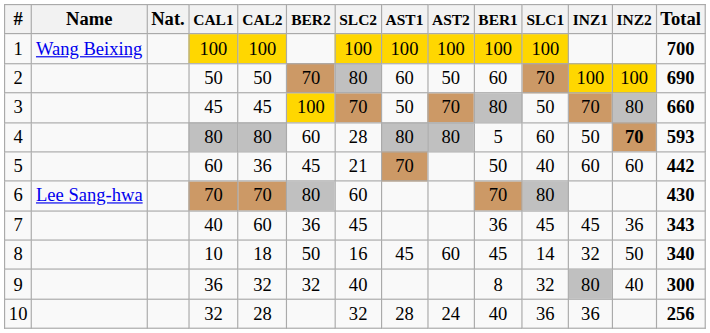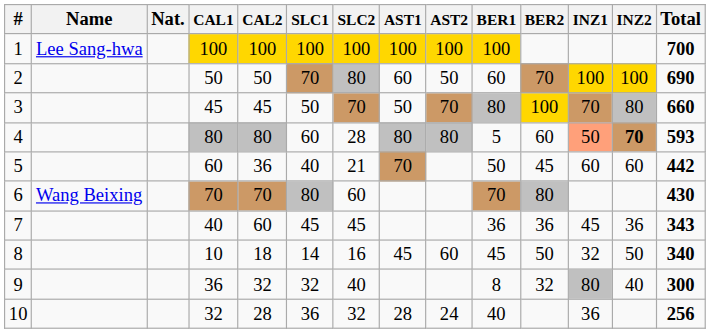 <table class="wikitable sortable" style="text-align:center;">
 <tr>
 <th>#</th>
 <th>Name</th>
 <th>Nat.</th>
 <th><small>CAL1</small></th>
 <th><small>CAL2</small></th>
-<th><small>BER2</small></th>
+<th><small>SLC1</small></th>
 <th><small>SLC2</small></th>
 <th><small>AST1</small></th>
 <th><small>AST2</small></th>
 <th><small>BER1</small></th>
-<th><small>SLC1</small></th>
+<th><small>BER2</small></th>
 <th><small>INZ1</small></th>
 <th><small>INZ2</small></th>
 <th>Total</th>
 </tr>
 <tr>
 <td>1</td>
-<td align=left><a href='#'>Wang Beixing</a></td>
-<td></td>
-<td bgcolor=gold>100</td>
-<td bgcolor=gold>100</td>
+<td align=left><a href='#'>Lee Sang-hwa</a></td>
 <td></td>
 <td bgcolor=gold>100</td>
 <td bgcolor=gold>100</td>
 <td bgcolor=gold>100</td>
 <td bgcolor=gold>100</td>
 <td bgcolor=gold>100</td>
+<td bgcolor=gold>100</td>
+<td bgcolor=gold>100</td>
+<td></td>
 <td></td>
 <td></td>
 <td><strong>700</strong></td>
 </tr>
 <tr>
 <td>2</td>
 <td align=left></td>
 <td></td>
 <td>50</td>
 <td>50</td>
 <td bgcolor=cc9966>70</td>
 <td bgcolor=silver>80</td>
 <td>60</td>
 <td>50</td>
 <td>60</td>
 <td bgcolor=cc9966>70</td>
 <td bgcolor=gold>100</td>
 <td bgcolor=gold>100</td>
 <td><strong>690</strong></td>
 </tr>
 <tr>
 <td>3</td>
 <td align=left></td>
 <td></td>
 <td>45</td>
 <td>45</td>
-<td bgcolor=gold>100</td>
+<td>50</td>
 <td bgcolor=cc9966>70</td>
 <td>50</td>
 <td bgcolor=cc9966>70</td>
 <td bgcolor=silver>80</td>
-<td>50</td>
+<td bgcolor=gold>100</td>
 <td bgcolor=cc9966>70</td>
 <td bgcolor=silver>80</td>
 <td><strong>660</strong></td>
 </tr>
 <tr>
 <td>4</td>
 <td align=left></td>
 <td></td>
 <td bgcolor=silver>80</td>
 <td bgcolor=silver>80</td>
 <td>60</td>
 <td>28</td>
 <td bgcolor=silver>80</td>
 <td bgcolor=silver>80</td>
 <td>5</td>
 <td>60</td>
-<td>50</td>
+<td style="background: lightsalmon;">50</td>
 <td bgcolor=cc9966><strong>70</strong></td>
 <td><strong>593</strong></td>
 </tr>
 <tr>
 <td>5</td>
 <td align=left></td>
 <td></td>
 <td>60</td>
 <td>36</td>
-<td>45</td>
+<td>40</td>
 <td>21</td>
 <td bgcolor=cc9966>70</td>
 <td></td>
 <td>50</td>
-<td>40</td>
+<td>45</td>
 <td>60</td>
 <td>60</td>
 <td><strong>442</strong></td>
 </tr>
 <tr>
 <td>6</td>
-<td align=left><a href='#'>Lee Sang-hwa</a></td>
+<td align=left><a href='#'>Wang Beixing</a></td>
 <td></td>
 <td bgcolor=cc9966>70</td>
 <td bgcolor=cc9966>70</td>
 <td bgcolor=silver>80</td>
 <td>60</td>
 <td></td>
 <td></td>
 <td bgcolor=cc9966>70</td>
 <td bgcolor=silver>80</td>
 <td></td>
 <td></td>
 <td><strong>430</strong></td>
 </tr>
 <tr>
 <td>7</td>
 <td align=left></td>
 <td></td>
 <td>40</td>
 <td>60</td>
-<td>36</td>
+<td>45</td>
 <td>45</td>
 <td></td>
 <td></td>
 <td>36</td>
-<td>45</td>
+<td>36</td>
 <td>45</td>
 <td>36</td>
 <td><strong>343</strong></td>
 </tr>
 <tr>
 <td>8</td>
 <td align=left></td>
 <td></td>
 <td>10</td>
 <td>18</td>
-<td>50</td>
+<td>14</td>
 <td>16</td>
 <td>45</td>
 <td>60</td>
 <td>45</td>
-<td>14</td>
+<td>50</td>
 <td>32</td>
 <td>50</td>
 <td><strong>340</strong></td>
 </tr>
 <tr>
 <td>9</td>
 <td align=left></td>
 <td></td>
 <td>36</td>
 <td>32</td>
 <td>32</td>
 <td>40</td>
 <td></td>
 <td></td>
 <td>8</td>
 <td>32</td>
 <td bgcolor=silver>80</td>
 <td>40</td>
 <td><strong>300</strong></td>
 </tr>
 <tr>
 <td>10</td>
 <td align=left></td>
 <td></td>
 <td>32</td>
 <td>28</td>
-<td></td>
+<td>36</td>
 <td>32</td>
 <td>28</td>
 <td>24</td>
 <td>40</td>
-<td>36</td>
+<td></td>
 <td>36</td>
 <td></td>
 <td><strong>256</strong></td>
 </tr>
 </table>
